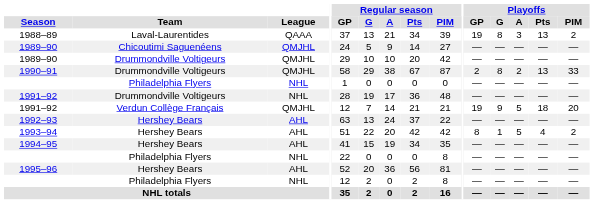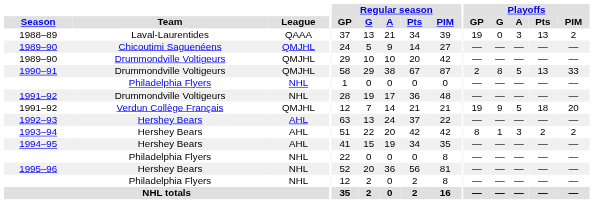 <table border="0" cellpadding="1" cellspacing="0" style="text-align:center; width:60em">
 <tr bgcolor="#e0e0e0">
 <th colspan="3" bgcolor="#ffffff"></th>
 <th rowspan="99" bgcolor="#ffffff"></th>
 <th colspan="5"><a href='#'>Regular season</a></th>
 <th rowspan="99" bgcolor="#ffffff"></th>
 <th colspan="5"><a href='#'>Playoffs</a></th>
 </tr>
 <tr bgcolor="#e0e0e0">
 <th><a href='#'>Season</a></th>
 <th>Team</th>
 <th>League</th>
 <th>GP</th>
 <th><a href='#'>G</a></th>
 <th><a href='#'>A</a></th>
 <th><a href='#'>Pts</a></th>
 <th><a href='#'>PIM</a></th>
 <th>GP</th>
 <th>G</th>
 <th>A</th>
 <th>Pts</th>
 <th>PIM</th>
 </tr>
 <tr>
 <td>1988–89</td>
 <td>Laval-Laurentides</td>
 <td>QAAA</td>
 <td>37</td>
 <td>13</td>
 <td>21</td>
 <td>34</td>
 <td>39</td>
 <td>19</td>
-<td>8</td>
+<td>0</td>
 <td>3</td>
 <td>13</td>
 <td>2</td>
 </tr>
 <tr bgcolor="#f0f0f0">
 <td><a href='#'>1989–90</a></td>
 <td><a href='#'>Chicoutimi Saguenéens</a></td>
 <td><a href='#'>QMJHL</a></td>
 <td>24</td>
 <td>5</td>
 <td>9</td>
 <td>14</td>
 <td>27</td>
 <td>—</td>
 <td>—</td>
 <td>—</td>
 <td>—</td>
 <td>—</td>
 </tr>
 <tr>
 <td>1989–90</td>
 <td><a href='#'>Drummondville Voltigeurs</a></td>
 <td>QMJHL</td>
 <td>29</td>
 <td>10</td>
 <td>10</td>
 <td>20</td>
 <td>42</td>
 <td>—</td>
 <td>—</td>
 <td>—</td>
 <td>—</td>
 <td>—</td>
 </tr>
 <tr bgcolor="#f0f0f0">
 <td><a href='#'>1990–91</a></td>
 <td>Drummondville Voltigeurs</td>
 <td>QMJHL</td>
 <td>58</td>
 <td>29</td>
 <td>38</td>
 <td>67</td>
 <td>87</td>
 <td>2</td>
 <td>8</td>
-<td>2</td>
+<td>5</td>
 <td>13</td>
 <td>33</td>
 </tr>
 <tr>
 <td></td>
 <td><a href='#'>Philadelphia Flyers</a></td>
 <td><a href='#'>NHL</a></td>
 <td>1</td>
 <td>0</td>
 <td>0</td>
 <td>0</td>
 <td>0</td>
 <td>—</td>
 <td>—</td>
 <td>—</td>
 <td>—</td>
 <td>—</td>
 </tr>
 <tr bgcolor="#f0f0f0">
 <td><a href='#'>1991–92</a></td>
 <td>Drummondville Voltigeurs</td>
 <td>NHL</td>
 <td>28</td>
 <td>19</td>
 <td>17</td>
 <td>36</td>
 <td>48</td>
 <td>—</td>
 <td>—</td>
 <td>—</td>
 <td>—</td>
 <td>—</td>
 </tr>
 <tr>
 <td>1991–92</td>
 <td><a href='#'>Verdun Collège Français</a></td>
 <td>QMJHL</td>
 <td>12</td>
 <td>7</td>
 <td>14</td>
 <td>21</td>
 <td>21</td>
 <td>19</td>
 <td>9</td>
 <td>5</td>
 <td>18</td>
 <td>20</td>
 </tr>
 <tr bgcolor="#f0f0f0">
 <td><a href='#'>1992–93</a></td>
 <td><a href='#'>Hershey Bears</a></td>
 <td><a href='#'>AHL</a></td>
 <td>63</td>
 <td>13</td>
 <td>24</td>
 <td>37</td>
 <td>22</td>
 <td>—</td>
 <td>—</td>
 <td>—</td>
 <td>—</td>
 <td>—</td>
 </tr>
 <tr>
 <td><a href='#'>1993–94</a></td>
 <td>Hershey Bears</td>
 <td>AHL</td>
 <td>51</td>
 <td>22</td>
 <td>20</td>
 <td>42</td>
 <td>42</td>
 <td>8</td>
 <td>1</td>
-<td>5</td>
-<td>4</td>
+<td>3</td>
+<td>2</td>
 <td>2</td>
 </tr>
 <tr bgcolor="#f0f0f0">
 <td><a href='#'>1994–95</a></td>
 <td>Hershey Bears</td>
 <td>AHL</td>
 <td>41</td>
 <td>15</td>
 <td>19</td>
 <td>34</td>
 <td>35</td>
 <td>—</td>
 <td>—</td>
 <td>—</td>
 <td>—</td>
 <td>—</td>
 </tr>
 <tr>
 <td></td>
 <td>Philadelphia Flyers</td>
 <td>NHL</td>
 <td>22</td>
 <td>0</td>
 <td>0</td>
 <td>0</td>
 <td>8</td>
 <td>—</td>
 <td>—</td>
 <td>—</td>
 <td>—</td>
 <td>—</td>
 </tr>
 <tr bgcolor="#f0f0f0">
 <td><a href='#'>1995–96</a></td>
 <td>Hershey Bears</td>
-<td>AHL</td>
+<td>NHL</td>
 <td>52</td>
 <td>20</td>
 <td>36</td>
 <td>56</td>
 <td>81</td>
 <td>—</td>
 <td>—</td>
 <td>—</td>
 <td>—</td>
 <td>—</td>
 </tr>
 <tr>
 <td></td>
 <td>Philadelphia Flyers</td>
 <td>NHL</td>
 <td>12</td>
 <td>2</td>
 <td>0</td>
 <td>2</td>
 <td>8</td>
 <td>—</td>
 <td>—</td>
 <td>—</td>
 <td>—</td>
 <td>—</td>
 </tr>
 <tr bgcolor="#e0e0e0">
 <th colspan="3">NHL totals</th>
 <th>35</th>
 <th>2</th>
 <th>0</th>
 <th>2</th>
 <th>16</th>
 <th>—</th>
 <th>—</th>
 <th>—</th>
 <th>—</th>
 <th>—</th>
 </tr>
 </table>
